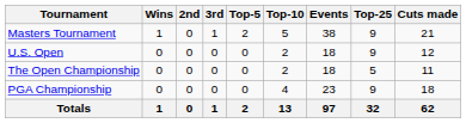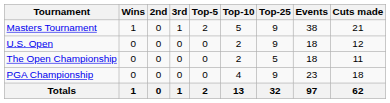 <table class=wikitable style=text-align:center>
 <tr>
 <th>Tournament</th>
 <th>Wins</th>
 <th>2nd</th>
 <th>3rd</th>
 <th>Top-5</th>
 <th>Top-10</th>
+<th>Top-25</th>
 <th>Events</th>
-<th>Top-25</th>
 <th>Cuts made</th>
 </tr>
 <tr>
 <td align=left><a href='#'>Masters Tournament</a></td>
 <td>1</td>
 <td>0</td>
 <td>1</td>
 <td>2</td>
 <td>5</td>
+<td>9</td>
 <td>38</td>
-<td>9</td>
 <td>21</td>
 </tr>
 <tr>
 <td align=left><a href='#'>U.S. Open</a></td>
 <td>0</td>
 <td>0</td>
 <td>0</td>
 <td>0</td>
 <td>2</td>
+<td>9</td>
 <td>18</td>
-<td>9</td>
 <td>12</td>
 </tr>
 <tr>
 <td align=left><a href='#'>The Open Championship</a></td>
 <td>0</td>
 <td>0</td>
 <td>0</td>
 <td>0</td>
 <td>2</td>
+<td>5</td>
 <td>18</td>
-<td>5</td>
 <td>11</td>
 </tr>
 <tr>
 <td align=left><a href='#'>PGA Championship</a></td>
 <td>0</td>
 <td>0</td>
 <td>0</td>
 <td>0</td>
 <td>4</td>
+<td>9</td>
 <td>23</td>
-<td>9</td>
 <td>18</td>
 </tr>
 <tr>
 <th>Totals</th>
 <th>1</th>
 <th>0</th>
 <th>1</th>
 <th>2</th>
 <th>13</th>
+<th>32</th>
 <th>97</th>
-<th>32</th>
 <th>62</th>
 </tr>
 </table>
